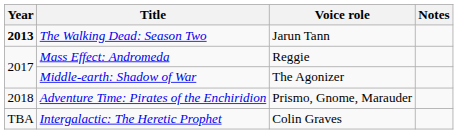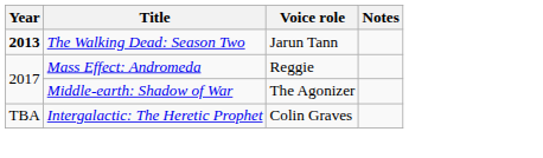 <table class="wikitable sortable">
 <tr>
 <th>Year</th>
 <th>Title</th>
 <th>Voice role</th>
 <th class="unsortable">Notes</th>
 </tr>
 <tr>
 <td><strong>2013</strong></td>
 <td><em><a href='#'>The Walking Dead: Season Two</a></em></td>
 <td>Jarun Tann</td>
 <td></td>
 </tr>
 <tr>
 <td rowspan=2>2017</td>
 <td><em><a href='#'>Mass Effect: Andromeda</a></em></td>
 <td>Reggie</td>
 <td></td>
 </tr>
 <tr>
 <td><em><a href='#'>Middle-earth: Shadow of War</a></em></td>
 <td>The Agonizer</td>
 <td></td>
 </tr>
 <tr>
-<td>2018</td>
-<td><em><a href='#'>Adventure Time: Pirates of the Enchiridion</a></em></td>
-<td>Prismo, Gnome, Marauder</td>
-<td></td>
-</tr>
-<tr>
 <td>TBA</td>
 <td><em><a href='#'>Intergalactic: The Heretic Prophet</a></em></td>
 <td>Colin Graves</td>
 <td></td>
 </tr>
 </table>
